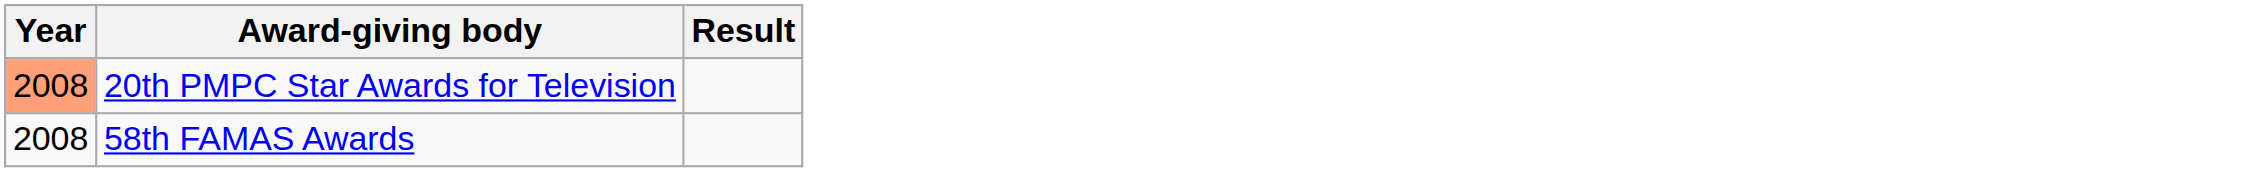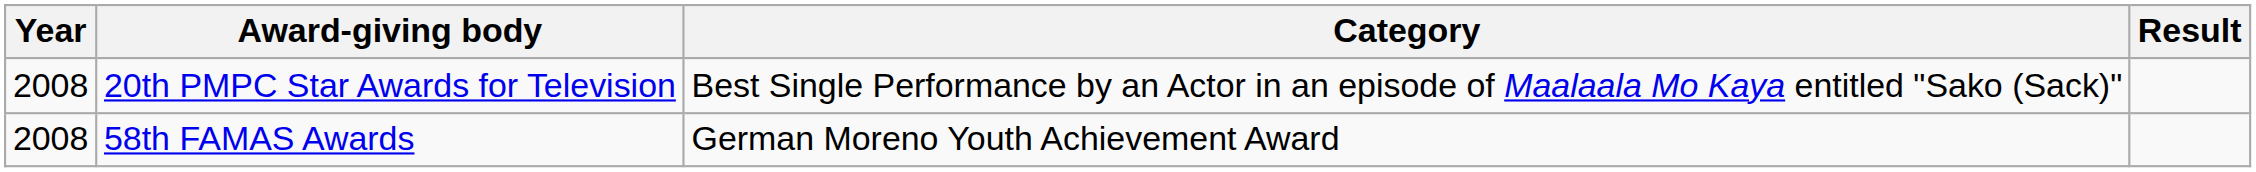 <table class="wikitable">
 <tr>
 <th>Year</th>
 <th>Award-giving body</th>
+<th>Category</th>
 <th>Result</th>
 </tr>
 <tr>
-<td style="background: lightsalmon;">2008</td>
+<td>2008</td>
 <td><a href='#'>20th PMPC Star Awards for Television</a></td>
+<td>Best Single Performance by an Actor in an episode of <em><a href='#'>Maalaala Mo Kaya</a></em> entitled "Sako (Sack)"</td>
 <td></td>
 </tr>
 <tr>
 <td>2008</td>
 <td><a href='#'>58th FAMAS Awards</a></td>
+<td>German Moreno Youth Achievement Award</td>
 <td></td>
 </tr>
 </table>
